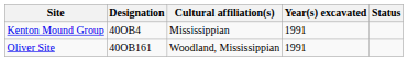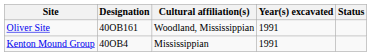 <table class="wikitable">
 <tr>
 <th>Site</th>
 <th>Designation</th>
 <th>Cultural affiliation(s)</th>
 <th>Year(s) excavated</th>
 <th>Status</th>
 </tr>
 <tr>
+<td><a href='#'>Oliver Site</a></td>
+<td>40OB161</td>
+<td>Woodland, Mississippian</td>
+<td>1991</td>
+<td></td>
+</tr>
+<tr>
 <td><a href='#'>Kenton Mound Group</a></td>
 <td>40OB4</td>
 <td>Mississippian</td>
 <td>1991</td>
 <td></td>
 </tr>
-<tr>
-<td><a href='#'>Oliver Site</a></td>
-<td>40OB161</td>
-<td>Woodland, Mississippian</td>
-<td>1991</td>
-<td></td>
-</tr>
 </table>
